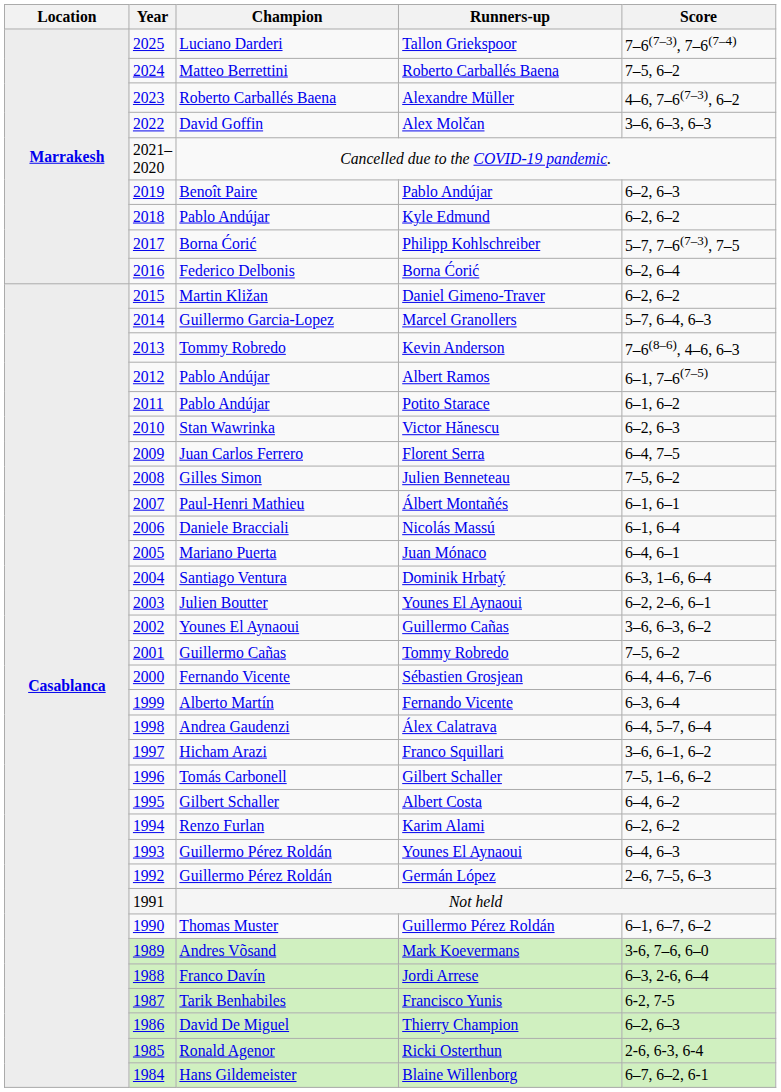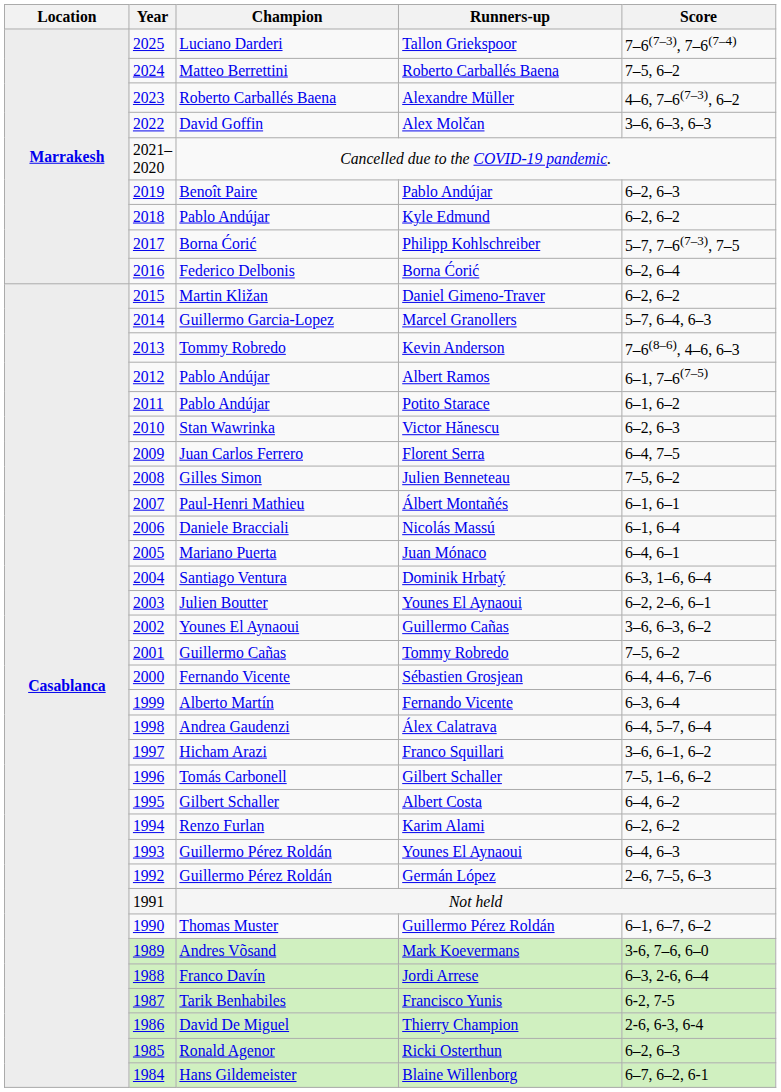 <table class=wikitable>
 <tr>
 <th style="width:120px">Location</th>
 <th style="width:40px">Year</th>
 <th style="width:220px">Champion</th>
 <th style="width:220px">Runners-up</th>
 <th style="width:150px" class="unsortable">Score</th>
 </tr>
 <tr>
 <th rowspan="9" style="background:#ededed"><a href='#'>Marrakesh</a></th>
 <td><a href='#'>2025</a></td>
 <td> <a href='#'>Luciano Darderi</a></td>
 <td> <a href='#'>Tallon Griekspoor</a></td>
 <td>7–6<sup>(7–3)</sup>, 7–6<sup>(7–4)</sup></td>
 </tr>
 <tr>
 <td><a href='#'>2024</a></td>
 <td> <a href='#'>Matteo Berrettini</a></td>
 <td> <a href='#'>Roberto Carballés Baena</a></td>
 <td>7–5, 6–2</td>
 </tr>
 <tr>
 <td><a href='#'>2023</a></td>
 <td> <a href='#'>Roberto Carballés Baena</a></td>
 <td> <a href='#'>Alexandre Müller</a></td>
 <td>4–6, 7–6<sup>(7–3)</sup>, 6–2</td>
 </tr>
 <tr>
 <td><a href='#'>2022</a></td>
 <td> <a href='#'>David Goffin</a></td>
 <td> <a href='#'>Alex Molčan</a></td>
 <td>3–6, 6–3, 6–3</td>
 </tr>
 <tr>
 <td>2021–2020</td>
 <td colspan=3 align=center><em>Cancelled due to the <a href='#'>COVID-19 pandemic</a>.</em></td>
 </tr>
 <tr>
 <td><a href='#'>2019</a></td>
 <td> <a href='#'>Benoît Paire</a></td>
 <td> <a href='#'>Pablo Andújar</a></td>
 <td>6–2, 6–3</td>
 </tr>
 <tr>
 <td><a href='#'>2018</a></td>
 <td> <a href='#'>Pablo Andújar</a></td>
 <td> <a href='#'>Kyle Edmund</a></td>
 <td>6–2, 6–2</td>
 </tr>
 <tr>
 <td><a href='#'>2017</a></td>
 <td> <a href='#'>Borna Ćorić</a></td>
 <td> <a href='#'>Philipp Kohlschreiber</a></td>
 <td>5–7, 7–6<sup>(7–3)</sup>, 7–5</td>
 </tr>
 <tr>
 <td><a href='#'>2016</a></td>
 <td> <a href='#'>Federico Delbonis</a></td>
 <td> <a href='#'>Borna Ćorić</a></td>
 <td>6–2, 6–4</td>
 </tr>
 <tr>
 <th rowspan="32" style="background:#ededed"><a href='#'>Casablanca</a></th>
 <td><a href='#'>2015</a></td>
 <td> <a href='#'>Martin Kližan</a></td>
 <td> <a href='#'>Daniel Gimeno-Traver</a></td>
 <td>6–2, 6–2</td>
 </tr>
 <tr>
 <td><a href='#'>2014</a></td>
 <td> <a href='#'>Guillermo Garcia-Lopez</a></td>
 <td> <a href='#'>Marcel Granollers</a></td>
 <td>5–7, 6–4, 6–3</td>
 </tr>
 <tr>
 <td><a href='#'>2013</a></td>
 <td> <a href='#'>Tommy Robredo</a></td>
 <td> <a href='#'>Kevin Anderson</a></td>
 <td>7–6<sup>(8–6)</sup>, 4–6, 6–3</td>
 </tr>
 <tr>
 <td><a href='#'>2012</a></td>
 <td> <a href='#'>Pablo Andújar</a></td>
 <td> <a href='#'>Albert Ramos</a></td>
 <td>6–1, 7–6<sup>(7–5)</sup></td>
 </tr>
 <tr>
 <td><a href='#'>2011</a></td>
 <td> <a href='#'>Pablo Andújar</a></td>
 <td> <a href='#'>Potito Starace</a></td>
 <td>6–1, 6–2</td>
 </tr>
 <tr>
 <td><a href='#'>2010</a></td>
 <td> <a href='#'>Stan Wawrinka</a></td>
 <td> <a href='#'>Victor Hănescu</a></td>
 <td>6–2, 6–3</td>
 </tr>
 <tr>
 <td><a href='#'>2009</a></td>
 <td> <a href='#'>Juan Carlos Ferrero</a></td>
 <td> <a href='#'>Florent Serra</a></td>
 <td>6–4, 7–5</td>
 </tr>
 <tr>
 <td><a href='#'>2008</a></td>
 <td> <a href='#'>Gilles Simon</a></td>
 <td> <a href='#'>Julien Benneteau</a></td>
 <td>7–5, 6–2</td>
 </tr>
 <tr>
 <td><a href='#'>2007</a></td>
 <td> <a href='#'>Paul-Henri Mathieu</a></td>
 <td> <a href='#'>Álbert Montañés</a></td>
 <td>6–1, 6–1</td>
 </tr>
 <tr>
 <td><a href='#'>2006</a></td>
 <td> <a href='#'>Daniele Bracciali</a></td>
 <td> <a href='#'>Nicolás Massú</a></td>
 <td>6–1, 6–4</td>
 </tr>
 <tr>
 <td><a href='#'>2005</a></td>
 <td> <a href='#'>Mariano Puerta</a></td>
 <td> <a href='#'>Juan Mónaco</a></td>
 <td>6–4, 6–1</td>
 </tr>
 <tr>
 <td><a href='#'>2004</a></td>
 <td> <a href='#'>Santiago Ventura</a></td>
 <td> <a href='#'>Dominik Hrbatý</a></td>
 <td>6–3, 1–6, 6–4</td>
 </tr>
 <tr>
 <td><a href='#'>2003</a></td>
 <td> <a href='#'>Julien Boutter</a></td>
 <td> <a href='#'>Younes El Aynaoui</a></td>
 <td>6–2, 2–6, 6–1</td>
 </tr>
 <tr>
 <td><a href='#'>2002</a></td>
 <td> <a href='#'>Younes El Aynaoui</a></td>
 <td> <a href='#'>Guillermo Cañas</a></td>
 <td>3–6, 6–3, 6–2</td>
 </tr>
 <tr>
 <td><a href='#'>2001</a></td>
 <td> <a href='#'>Guillermo Cañas</a></td>
 <td> <a href='#'>Tommy Robredo</a></td>
 <td>7–5, 6–2</td>
 </tr>
 <tr>
 <td><a href='#'>2000</a></td>
 <td> <a href='#'>Fernando Vicente</a></td>
 <td> <a href='#'>Sébastien Grosjean</a></td>
 <td>6–4, 4–6, 7–6</td>
 </tr>
 <tr>
 <td><a href='#'>1999</a></td>
 <td> <a href='#'>Alberto Martín</a></td>
 <td> <a href='#'>Fernando Vicente</a></td>
 <td>6–3, 6–4</td>
 </tr>
 <tr>
 <td><a href='#'>1998</a></td>
 <td> <a href='#'>Andrea Gaudenzi</a></td>
 <td> <a href='#'>Álex Calatrava</a></td>
 <td>6–4, 5–7, 6–4</td>
 </tr>
 <tr>
 <td><a href='#'>1997</a></td>
 <td> <a href='#'>Hicham Arazi</a></td>
 <td> <a href='#'>Franco Squillari</a></td>
 <td>3–6, 6–1, 6–2</td>
 </tr>
 <tr>
 <td><a href='#'>1996</a></td>
 <td> <a href='#'>Tomás Carbonell</a></td>
 <td> <a href='#'>Gilbert Schaller</a></td>
 <td>7–5, 1–6, 6–2</td>
 </tr>
 <tr>
 <td><a href='#'>1995</a></td>
 <td> <a href='#'>Gilbert Schaller</a></td>
 <td> <a href='#'>Albert Costa</a></td>
 <td>6–4, 6–2</td>
 </tr>
 <tr>
 <td><a href='#'>1994</a></td>
 <td> <a href='#'>Renzo Furlan</a></td>
 <td> <a href='#'>Karim Alami</a></td>
 <td>6–2, 6–2</td>
 </tr>
 <tr>
 <td><a href='#'>1993</a></td>
 <td> <a href='#'>Guillermo Pérez Roldán</a></td>
 <td> <a href='#'>Younes El Aynaoui</a></td>
 <td>6–4, 6–3</td>
 </tr>
 <tr>
 <td><a href='#'>1992</a></td>
 <td> <a href='#'>Guillermo Pérez Roldán</a></td>
 <td> <a href='#'>Germán López</a></td>
 <td>2–6, 7–5, 6–3</td>
 </tr>
 <tr>
 <td style="background:#f5f5f5">1991</td>
 <td colspan=3 align=center style="background:#f5f5f5"><em>Not held</em></td>
 </tr>
 <tr>
 <td><a href='#'>1990</a></td>
 <td> <a href='#'>Thomas Muster</a></td>
 <td> <a href='#'>Guillermo Pérez Roldán</a></td>
 <td>6–1, 6–7, 6–2</td>
 </tr>
 <tr>
 <td bgcolor=d0f0c0><a href='#'>1989</a></td>
 <td bgcolor=d0f0c0> <a href='#'>Andres Võsand</a></td>
 <td bgcolor=d0f0c0> <a href='#'>Mark Koevermans</a></td>
 <td bgcolor=d0f0c0>3-6, 7–6,  6–0</td>
 </tr>
 <tr>
 <td bgcolor=d0f0c0><a href='#'>1988</a></td>
 <td bgcolor=d0f0c0> <a href='#'>Franco Davín</a></td>
 <td bgcolor=d0f0c0> <a href='#'>Jordi Arrese</a></td>
 <td bgcolor=d0f0c0>6–3, 2-6, 6–4</td>
 </tr>
 <tr>
 <td bgcolor=d0f0c0><a href='#'>1987</a></td>
 <td bgcolor=d0f0c0> <a href='#'>Tarik Benhabiles</a></td>
 <td bgcolor=d0f0c0> <a href='#'>Francisco Yunis</a></td>
 <td bgcolor=d0f0c0>6-2, 7-5</td>
 </tr>
 <tr>
 <td bgcolor=d0f0c0><a href='#'>1986</a></td>
 <td bgcolor=d0f0c0> <a href='#'>David De Miguel</a></td>
 <td bgcolor=d0f0c0> <a href='#'>Thierry Champion</a></td>
-<td bgcolor=d0f0c0>6–2, 6–3</td>
+<td bgcolor=d0f0c0>2-6, 6-3, 6-4</td>
 </tr>
 <tr>
 <td bgcolor=d0f0c0><a href='#'>1985</a></td>
 <td bgcolor=d0f0c0> <a href='#'>Ronald Agenor</a></td>
 <td bgcolor=d0f0c0> <a href='#'>Ricki Osterthun</a></td>
-<td bgcolor=d0f0c0>2-6, 6-3, 6-4</td>
+<td bgcolor=d0f0c0>6–2, 6–3</td>
 </tr>
 <tr>
 <td bgcolor=d0f0c0><a href='#'>1984</a></td>
 <td bgcolor=d0f0c0> <a href='#'>Hans Gildemeister</a></td>
 <td bgcolor=d0f0c0> <a href='#'>Blaine Willenborg</a></td>
 <td bgcolor=d0f0c0>6–7, 6–2, 6-1</td>
 </tr>
 </table>
